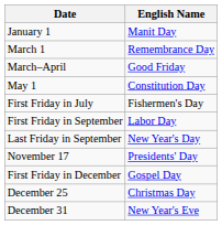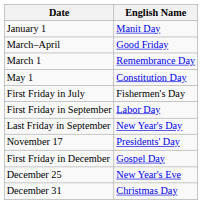 <table class="wikitable">
 <tr>
 <th>Date</th>
 <th>English Name</th>
 </tr>
 <tr>
 <td>January 1</td>
 <td><a href='#'>Manit Day</a></td>
 </tr>
 <tr>
+<td>March–April</td>
+<td><a href='#'>Good Friday</a></td>
+</tr>
+<tr>
 <td>March 1</td>
 <td><a href='#'>Remembrance Day</a></td>
-</tr>
-<tr>
-<td>March–April</td>
-<td><a href='#'>Good Friday</a></td>
 </tr>
 <tr>
 <td>May 1</td>
 <td><a href='#'>Constitution Day</a></td>
 </tr>
 <tr>
 <td>First Friday in July</td>
 <td>Fishermen's Day</td>
 </tr>
 <tr>
 <td>First Friday in September</td>
 <td><a href='#'>Labor Day</a></td>
 </tr>
 <tr>
 <td>Last Friday in September</td>
 <td><a href='#'>New Year's Day</a></td>
 </tr>
 <tr>
 <td>November 17</td>
 <td><a href='#'>Presidents' Day</a></td>
 </tr>
 <tr>
 <td>First Friday in December</td>
 <td><a href='#'>Gospel Day</a></td>
 </tr>
 <tr>
 <td>December 25</td>
-<td><a href='#'>Christmas Day</a></td>
+<td><a href='#'>New Year's Eve</a></td>
 </tr>
 <tr>
 <td>December 31</td>
-<td><a href='#'>New Year's Eve</a></td>
+<td><a href='#'>Christmas Day</a></td>
 </tr>
 </table>
